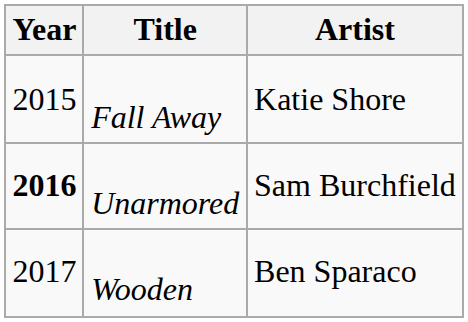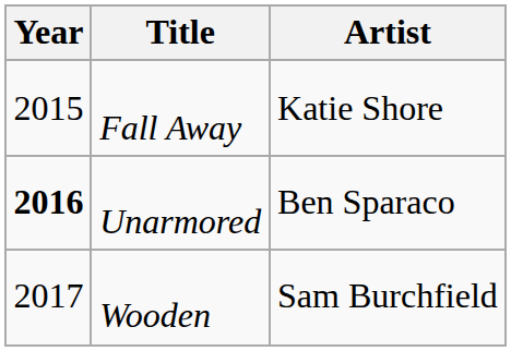 <table class="wikitable">
 <tr>
 <th>Year</th>
 <th>Title</th>
 <th>Artist</th>
 </tr>
 <tr>
 <td>2015</td>
 <td><br><em>Fall Away</em></td>
 <td>Katie Shore</td>
 </tr>
 <tr>
 <td><strong>2016</strong></td>
 <td><br><em>Unarmored</em></td>
-<td>Sam Burchfield</td>
+<td>Ben Sparaco</td>
 </tr>
 <tr>
 <td>2017</td>
 <td><br><em>Wooden</em></td>
-<td>Ben Sparaco</td>
+<td>Sam Burchfield</td>
 </tr>
 <tr>
 </tr>
 </table>
